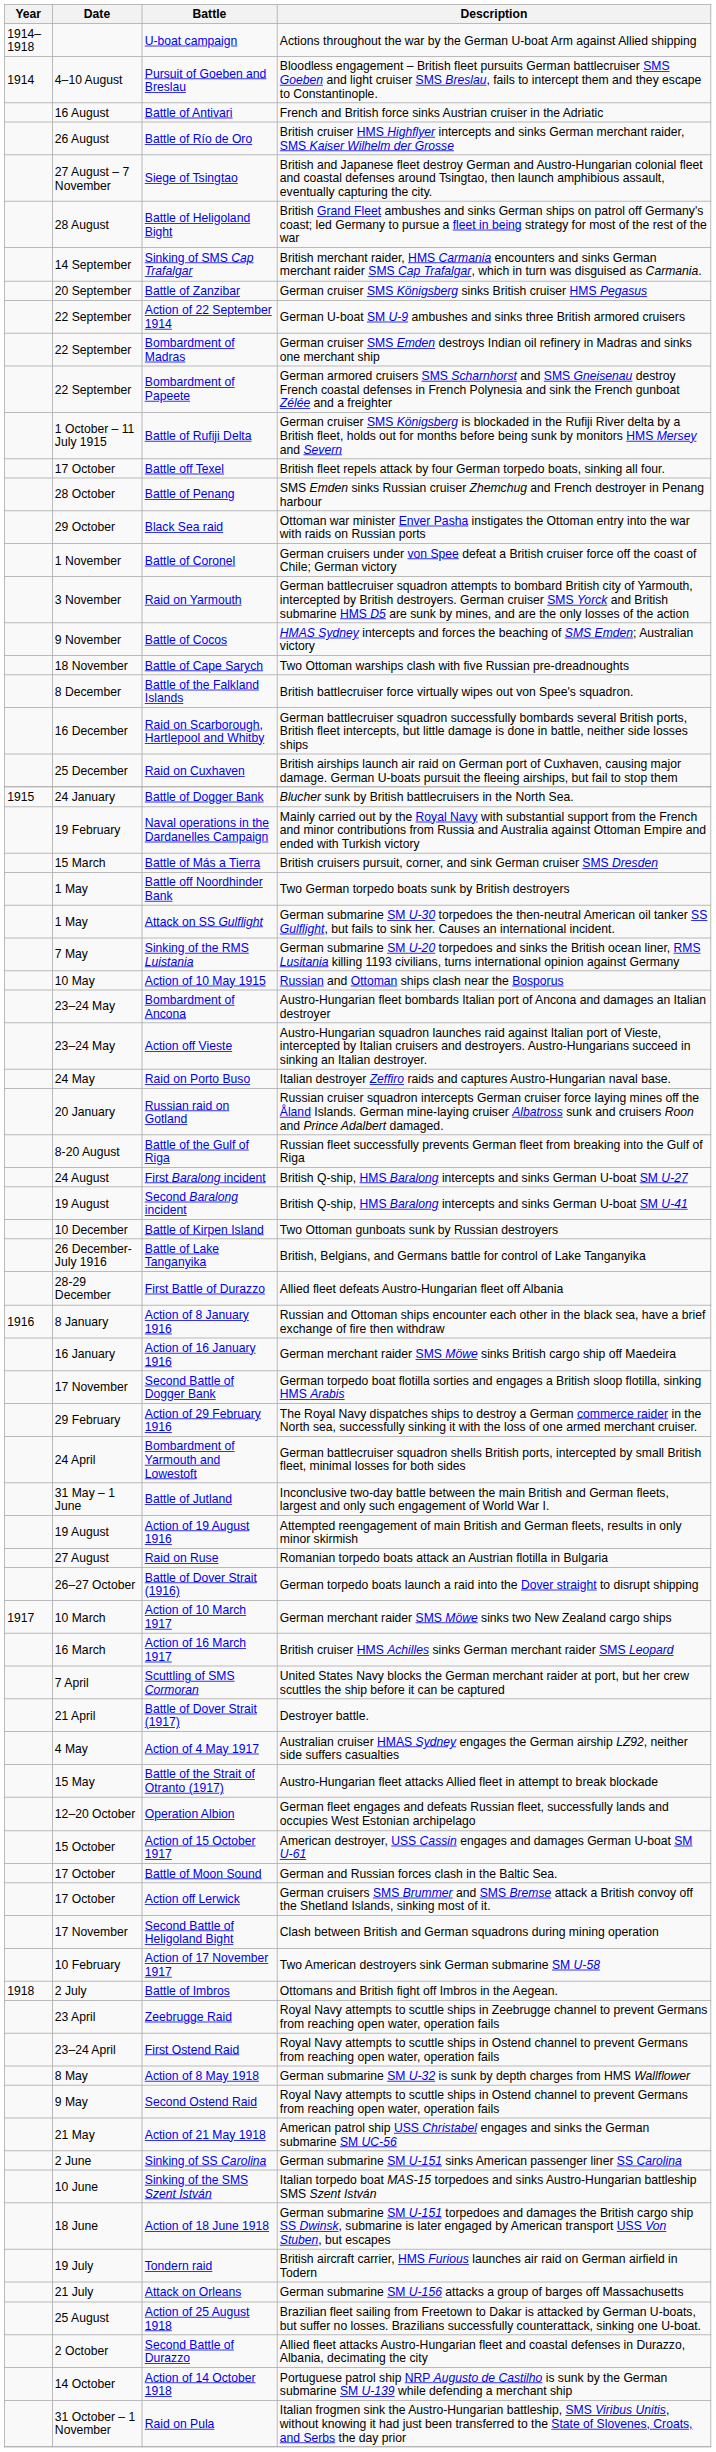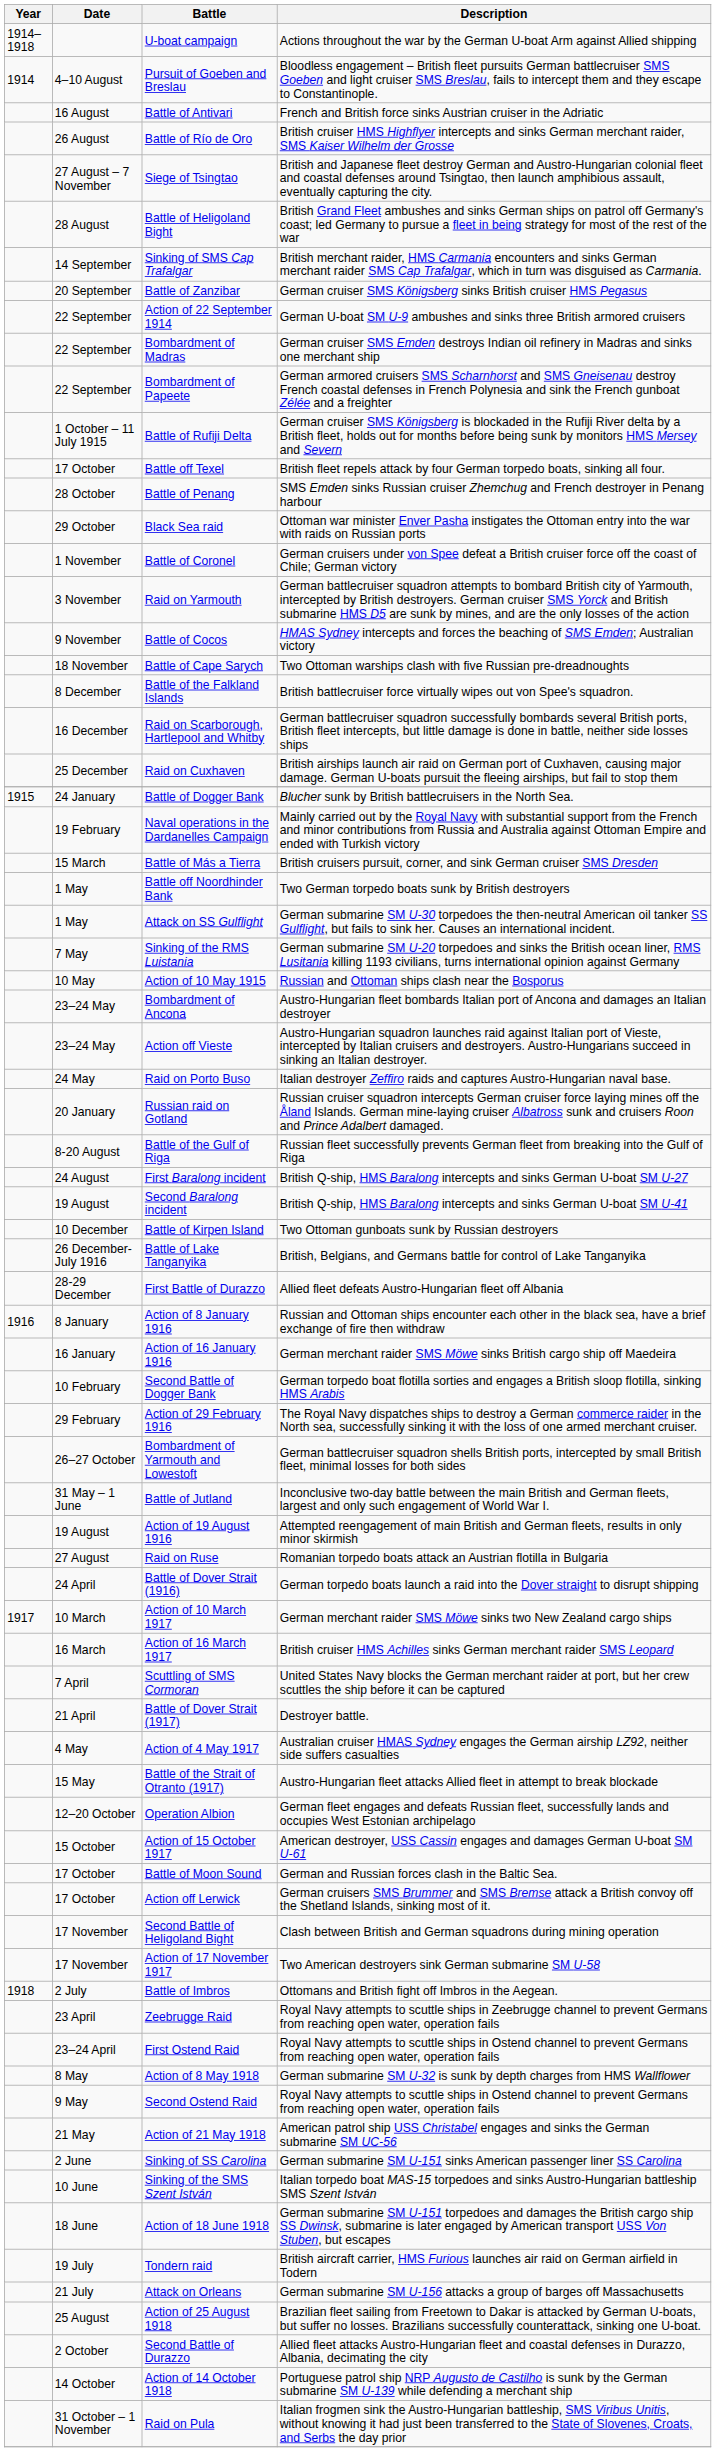 <table class="wikitable" style="width:100%; font-size:95%; text-align:left;">
 <tr>
 <th>Year</th>
 <th>Date</th>
 <th>Battle</th>
 <th>Description</th>
 </tr>
 <tr>
 <td>1914–1918</td>
 <td></td>
 <td><a href='#'>U-boat campaign</a></td>
 <td>Actions throughout the war by the German U-boat Arm against Allied shipping</td>
 </tr>
 <tr>
 <td>1914</td>
 <td>4–10 August</td>
 <td><a href='#'>Pursuit of Goeben and Breslau</a></td>
 <td>Bloodless engagement – British fleet pursuits German battlecruiser <a href='#'>SMS <em>Goeben</em></a> and light cruiser <a href='#'>SMS <em>Breslau</em></a>, fails to intercept them and they escape to Constantinople.</td>
 </tr>
 <tr valign="top">
 <td></td>
 <td>16 August</td>
 <td><a href='#'>Battle of Antivari</a></td>
 <td>French and British force sinks Austrian cruiser in the Adriatic</td>
 </tr>
 <tr>
 <td></td>
 <td>26 August</td>
 <td><a href='#'>Battle of Río de Oro</a></td>
 <td>British cruiser <a href='#'>HMS <em>Highflyer</em></a> intercepts and sinks German merchant raider, <a href='#'>SMS <em>Kaiser Wilhelm der Grosse</em></a></td>
 </tr>
 <tr>
 <td></td>
 <td>27 August – 7 November</td>
 <td><a href='#'>Siege of Tsingtao</a></td>
 <td>British and Japanese fleet destroy German and Austro-Hungarian colonial fleet and coastal defenses around Tsingtao, then launch amphibious assault, eventually capturing the city.</td>
 </tr>
 <tr>
 <td></td>
 <td>28 August</td>
 <td><a href='#'>Battle of Heligoland Bight</a></td>
 <td>British <a href='#'>Grand Fleet</a> ambushes and sinks German ships on patrol off Germany's coast; led Germany to pursue a <a href='#'>fleet in being</a> strategy for most of the rest of the war</td>
 </tr>
 <tr>
 <td></td>
 <td>14 September</td>
 <td><a href='#'>Sinking of SMS <em>Cap Trafalgar</em></a></td>
 <td>British merchant raider, <a href='#'>HMS <em>Carmania</em></a> encounters and sinks German merchant raider <a href='#'>SMS <em>Cap Trafalgar</em></a>, which in turn was disguised as <em>Carmania</em>.</td>
 </tr>
 <tr>
 <td></td>
 <td>20 September</td>
 <td><a href='#'>Battle of Zanzibar</a></td>
 <td>German cruiser <a href='#'>SMS <em>Königsberg</em></a> sinks British cruiser <a href='#'>HMS <em>Pegasus</em></a></td>
 </tr>
 <tr>
 <td></td>
 <td>22 September</td>
 <td><a href='#'>Action of 22 September 1914</a></td>
 <td>German U-boat <a href='#'>SM <em>U-9</em></a> ambushes and sinks three British armored cruisers</td>
 </tr>
 <tr>
 <td></td>
 <td>22 September</td>
 <td><a href='#'>Bombardment of Madras</a></td>
 <td>German cruiser <a href='#'>SMS <em>Emden</em></a> destroys Indian oil refinery in Madras and sinks one merchant ship</td>
 </tr>
 <tr>
 <td></td>
 <td>22 September</td>
 <td><a href='#'>Bombardment of Papeete</a></td>
 <td>German armored cruisers <a href='#'>SMS <em>Scharnhorst</em></a> and <a href='#'>SMS <em>Gneisenau</em></a> destroy French coastal defenses in French Polynesia and sink the French gunboat <a href='#'><em>Zélée</em></a> and a freighter</td>
 </tr>
 <tr>
 <td></td>
 <td>1 October – 11 July 1915</td>
 <td><a href='#'>Battle of Rufiji Delta</a></td>
 <td>German cruiser <a href='#'>SMS <em>Königsberg</em></a> is blockaded in the Rufiji River delta by a British fleet, holds out for months before being sunk by monitors <a href='#'>HMS <em>Mersey</em></a> and <a href='#'><em>Severn</em></a></td>
 </tr>
 <tr>
 <td></td>
 <td>17 October</td>
 <td><a href='#'>Battle off Texel</a></td>
 <td>British fleet repels attack by four German torpedo boats, sinking all four.</td>
 </tr>
 <tr>
 <td></td>
 <td>28 October</td>
 <td><a href='#'>Battle of Penang</a></td>
 <td>SMS <em>Emden</em> sinks Russian cruiser <em>Zhemchug</em> and French destroyer in Penang harbour</td>
 </tr>
 <tr>
 <td></td>
 <td>29 October</td>
 <td><a href='#'>Black Sea raid</a></td>
 <td>Ottoman war minister <a href='#'>Enver Pasha</a> instigates the Ottoman entry into the war with raids on Russian ports</td>
 </tr>
 <tr>
 <td></td>
 <td>1 November</td>
 <td><a href='#'>Battle of Coronel</a></td>
 <td>German cruisers under <a href='#'>von Spee</a> defeat a British cruiser force off the coast of Chile; German victory</td>
 </tr>
 <tr>
 <td></td>
 <td>3 November</td>
 <td><a href='#'>Raid on Yarmouth</a></td>
 <td>German battlecruiser squadron attempts to bombard British city of Yarmouth, intercepted by British destroyers. German cruiser <a href='#'>SMS <em>Yorck</em></a> and British submarine <a href='#'>HMS <em>D5</em></a> are sunk by mines, and are the only losses of the action</td>
 </tr>
 <tr>
 <td></td>
 <td>9 November</td>
 <td><a href='#'>Battle of Cocos</a></td>
 <td><a href='#'><em>HMAS Sydney</em></a> intercepts and forces the beaching of <a href='#'><em>SMS Emden</em></a>; Australian victory</td>
 </tr>
 <tr>
 <td></td>
 <td>18 November</td>
 <td><a href='#'>Battle of Cape Sarych</a></td>
 <td>Two Ottoman warships clash with five Russian pre-dreadnoughts</td>
 </tr>
 <tr>
 <td></td>
 <td>8 December</td>
 <td><a href='#'>Battle of the Falkland Islands</a></td>
 <td>British battlecruiser force virtually wipes out von Spee's squadron.</td>
 </tr>
 <tr>
 <td></td>
 <td>16 December</td>
 <td><a href='#'>Raid on Scarborough, Hartlepool and Whitby</a></td>
 <td>German battlecruiser squadron successfully bombards several British ports, British fleet intercepts, but little damage is done in battle, neither side losses ships</td>
 </tr>
 <tr>
 <td></td>
 <td>25 December</td>
 <td><a href='#'>Raid on Cuxhaven</a></td>
 <td>British airships launch air raid on German port of Cuxhaven, causing major damage. German U-boats pursuit the fleeing airships, but fail to stop them</td>
 </tr>
 <tr>
 </tr>
 <tr valign="top">
 <td>1915</td>
 <td>24 January</td>
 <td><a href='#'>Battle of Dogger Bank</a></td>
 <td><em>Blucher</em> sunk by British battlecruisers in the North Sea.</td>
 </tr>
 <tr>
 <td></td>
 <td>19 February</td>
 <td><a href='#'>Naval operations in the Dardanelles Campaign</a></td>
 <td>Mainly carried out by the <a href='#'>Royal Navy</a> with substantial support from the French and minor contributions from Russia and Australia against Ottoman Empire and ended with Turkish victory</td>
 </tr>
 <tr>
 <td></td>
 <td>15 March</td>
 <td><a href='#'>Battle of Más a Tierra</a></td>
 <td>British cruisers pursuit, corner, and sink German cruiser <a href='#'>SMS <em>Dresden</em></a></td>
 </tr>
 <tr>
 <td></td>
 <td>1 May</td>
 <td><a href='#'>Battle off Noordhinder Bank</a></td>
 <td>Two German torpedo boats sunk by British destroyers</td>
 </tr>
 <tr>
 <td></td>
 <td>1 May</td>
 <td><a href='#'>Attack on SS <em>Gulflight</em></a></td>
 <td>German submarine <a href='#'>SM <em>U-30</em></a> torpedoes the then-neutral American oil tanker <a href='#'>SS <em>Gulflight</em></a>, but fails to sink her. Causes an international incident.</td>
 </tr>
 <tr>
 <td></td>
 <td>7 May</td>
 <td><a href='#'>Sinking of the RMS <em>Luistania</em></a></td>
 <td>German submarine <a href='#'>SM <em>U-20</em></a> torpedoes and sinks the British ocean liner, <a href='#'>RMS <em>Lusitania</em></a> killing 1193 civilians, turns international opinion against Germany</td>
 </tr>
 <tr>
 <td></td>
 <td>10 May</td>
 <td><a href='#'>Action of 10 May 1915</a></td>
 <td><a href='#'>Russian</a> and <a href='#'>Ottoman</a> ships clash near the <a href='#'>Bosporus</a></td>
 </tr>
 <tr>
 <td></td>
 <td>23–24 May</td>
 <td><a href='#'>Bombardment of Ancona</a></td>
 <td>Austro-Hungarian fleet bombards Italian port of Ancona and damages an Italian destroyer</td>
 </tr>
 <tr>
 <td></td>
 <td>23–24 May</td>
 <td><a href='#'>Action off Vieste</a></td>
 <td>Austro-Hungarian squadron launches raid against Italian port of Vieste, intercepted by Italian cruisers and destroyers. Austro-Hungarians succeed in sinking an Italian destroyer.</td>
 </tr>
 <tr>
 <td></td>
 <td>24 May</td>
 <td><a href='#'>Raid on Porto Buso</a></td>
 <td>Italian destroyer <a href='#'><em>Zeffiro</em></a> raids and captures Austro-Hungarian naval base.</td>
 </tr>
 <tr>
 <td></td>
 <td>20 January</td>
 <td><a href='#'>Russian raid on Gotland</a></td>
 <td>Russian cruiser squadron intercepts German cruiser force laying mines off the <a href='#'>Åland</a> Islands. German mine-laying cruiser <em><a href='#'>Albatross</a></em> sunk and cruisers <em>Roon</em> and <em>Prince Adalbert</em> damaged.</td>
 </tr>
 <tr>
 <td></td>
 <td>8-20 August</td>
 <td><a href='#'>Battle of the Gulf of Riga</a></td>
 <td>Russian fleet successfully prevents German fleet from breaking into the Gulf of Riga</td>
 </tr>
 <tr>
 <td></td>
 <td>24 August</td>
 <td><a href='#'>First <em>Baralong</em> incident</a></td>
 <td>British Q-ship, <a href='#'>HMS <em>Baralong</em></a> intercepts and sinks German U-boat <a href='#'>SM <em>U-27</em></a></td>
 </tr>
 <tr>
 <td></td>
 <td>19 August</td>
 <td><a href='#'>Second <em>Baralong</em> incident</a></td>
 <td>British Q-ship, <a href='#'>HMS <em>Baralong</em></a> intercepts and sinks German U-boat <a href='#'>SM <em>U-41</em></a></td>
 </tr>
 <tr>
 <td></td>
 <td>10 December</td>
 <td><a href='#'>Battle of Kirpen Island</a></td>
 <td>Two Ottoman gunboats sunk by Russian destroyers</td>
 </tr>
 <tr>
 <td></td>
 <td>26 December-July 1916</td>
 <td><a href='#'>Battle of Lake Tanganyika</a></td>
 <td>British, Belgians, and Germans battle for control of Lake Tanganyika</td>
 </tr>
 <tr>
 <td></td>
 <td>28-29 December</td>
 <td><a href='#'>First Battle of Durazzo</a></td>
 <td>Allied fleet defeats Austro-Hungarian fleet off Albania</td>
 </tr>
 <tr>
 <td>1916</td>
 <td>8 January</td>
 <td><a href='#'>Action of 8 January 1916</a></td>
 <td>Russian and Ottoman ships encounter each other in the black sea, have a brief exchange of fire then withdraw</td>
 </tr>
 <tr>
 <td></td>
 <td>16 January</td>
 <td><a href='#'>Action of 16 January 1916</a></td>
 <td>German merchant raider <a href='#'>SMS <em>Möwe</em></a> sinks British cargo ship off Maedeira</td>
 </tr>
 <tr>
 <td></td>
-<td>17 November</td>
+<td>10 February</td>
 <td><a href='#'>Second Battle of Dogger Bank</a></td>
 <td>German torpedo boat flotilla sorties and engages a British sloop flotilla, sinking <a href='#'>HMS <em>Arabis</em></a></td>
 </tr>
 <tr>
 <td></td>
 <td>29 February</td>
 <td><a href='#'>Action of 29 February 1916</a></td>
 <td>The Royal Navy dispatches ships to destroy a German <a href='#'>commerce raider</a> in the North sea, successfully sinking it with the loss of one armed merchant cruiser.</td>
 </tr>
 <tr>
 <td></td>
-<td>24 April</td>
+<td>26–27 October</td>
 <td><a href='#'>Bombardment of Yarmouth and Lowestoft</a></td>
 <td>German battlecruiser squadron shells British ports, intercepted by small British fleet, minimal losses for both sides</td>
 </tr>
 <tr>
 <td></td>
 <td>31 May – 1 June</td>
 <td><a href='#'>Battle of Jutland</a></td>
 <td>Inconclusive two-day battle between the main British and German fleets, largest and only such engagement of World War I.</td>
 </tr>
 <tr>
 <td></td>
 <td>19 August</td>
 <td><a href='#'>Action of 19 August 1916</a></td>
 <td>Attempted reengagement of main British and German fleets, results in only minor skirmish</td>
 </tr>
 <tr>
 <td></td>
 <td>27 August</td>
 <td><a href='#'>Raid on Ruse</a></td>
 <td>Romanian torpedo boats attack an Austrian flotilla in Bulgaria</td>
 </tr>
 <tr>
 <td></td>
-<td>26–27 October</td>
+<td>24 April</td>
 <td><a href='#'>Battle of Dover Strait (1916)</a></td>
 <td>German torpedo boats launch a raid into the <a href='#'>Dover straight</a> to disrupt shipping</td>
 </tr>
 <tr>
 <td>1917</td>
 <td>10 March</td>
 <td><a href='#'>Action of 10 March 1917</a></td>
 <td>German merchant raider <a href='#'>SMS <em>Möwe</em></a> sinks two New Zealand cargo ships</td>
 </tr>
 <tr>
 <td></td>
 <td>16 March</td>
 <td><a href='#'>Action of 16 March 1917</a></td>
 <td>British cruiser <a href='#'>HMS <em>Achilles</em></a> sinks German merchant raider <a href='#'>SMS <em>Leopard</em></a></td>
 </tr>
 <tr>
 <td></td>
 <td>7 April</td>
 <td><a href='#'>Scuttling of SMS <em>Cormoran</em></a></td>
 <td>United States Navy blocks the German merchant raider  at port, but her crew scuttles the ship before it can be captured</td>
 </tr>
 <tr>
 <td></td>
 <td>21 April</td>
 <td><a href='#'>Battle of Dover Strait (1917)</a></td>
 <td>Destroyer battle.</td>
 </tr>
 <tr>
 <td></td>
 <td>4 May</td>
 <td><a href='#'>Action of 4 May 1917</a></td>
 <td>Australian cruiser <a href='#'>HMAS <em>Sydney</em></a> engages the German airship <em>LZ92</em>, neither side suffers casualties</td>
 </tr>
 <tr>
 <td></td>
 <td>15 May</td>
 <td><a href='#'>Battle of the Strait of Otranto (1917)</a></td>
 <td>Austro-Hungarian fleet attacks Allied fleet in attempt to break blockade</td>
 </tr>
 <tr>
 <td></td>
 <td>12–20 October</td>
 <td><a href='#'>Operation Albion</a></td>
 <td>German fleet engages and defeats Russian fleet, successfully lands and occupies West Estonian archipelago</td>
 </tr>
 <tr>
 <td></td>
 <td>15 October</td>
 <td><a href='#'>Action of 15 October 1917</a></td>
 <td>American destroyer, <a href='#'>USS <em>Cassin</em></a> engages and damages German U-boat <a href='#'>SM <em>U-61</em></a></td>
 </tr>
 <tr>
 <td></td>
 <td>17 October</td>
 <td><a href='#'>Battle of Moon Sound</a></td>
 <td>German and Russian forces clash in the Baltic Sea.</td>
 </tr>
 <tr>
 <td></td>
 <td>17 October</td>
 <td><a href='#'>Action off Lerwick</a></td>
 <td>German cruisers <a href='#'>SMS <em>Brummer</em></a> and <a href='#'>SMS <em>Bremse</em></a> attack a British convoy off the Shetland Islands, sinking most of it.</td>
 </tr>
 <tr>
 <td></td>
 <td>17 November</td>
 <td><a href='#'>Second Battle of Heligoland Bight</a></td>
 <td>Clash between British and German squadrons during mining operation</td>
 </tr>
 <tr>
 <td></td>
-<td>10 February</td>
+<td>17 November</td>
 <td><a href='#'>Action of 17 November 1917</a></td>
 <td>Two American destroyers sink German submarine <a href='#'>SM <em>U-58</em></a></td>
 </tr>
 <tr valign="top">
 <td>1918</td>
 <td>2 July</td>
 <td><a href='#'>Battle of Imbros</a></td>
 <td>Ottomans and British fight off Imbros in the Aegean.</td>
 </tr>
 <tr>
 <td></td>
 <td>23 April</td>
 <td><a href='#'>Zeebrugge Raid</a></td>
 <td>Royal Navy attempts to scuttle ships in Zeebrugge channel to prevent Germans from reaching open water, operation fails</td>
 </tr>
 <tr>
 <td></td>
 <td>23–24 April</td>
 <td><a href='#'>First Ostend Raid</a></td>
 <td>Royal Navy attempts to scuttle ships in Ostend channel to prevent Germans from reaching open water, operation fails</td>
 </tr>
 <tr>
 <td></td>
 <td>8 May</td>
 <td><a href='#'>Action of 8 May 1918</a></td>
 <td>German submarine <a href='#'>SM <em>U-32</em></a> is sunk by depth charges from HMS <em>Wallflower</em></td>
 </tr>
 <tr>
 <td></td>
 <td>9 May</td>
 <td><a href='#'>Second Ostend Raid</a></td>
 <td>Royal Navy attempts to scuttle ships in Ostend channel to prevent Germans from reaching open water, operation fails</td>
 </tr>
 <tr>
 <td></td>
 <td>21 May</td>
 <td><a href='#'>Action of 21 May 1918</a></td>
 <td>American patrol ship <a href='#'>USS <em>Christabel</em></a> engages and sinks the German submarine <a href='#'>SM <em>UC-56</em></a></td>
 </tr>
 <tr>
 <td></td>
 <td>2 June</td>
 <td><a href='#'>Sinking of SS <em>Carolina</em></a></td>
 <td>German submarine <a href='#'>SM <em>U-151</em></a> sinks American passenger liner <a href='#'>SS <em>Carolina</em></a></td>
 </tr>
 <tr>
 <td></td>
 <td>10 June</td>
 <td><a href='#'>Sinking of the SMS <em>Szent István</em></a></td>
 <td>Italian torpedo boat <em>MAS-15</em> torpedoes and sinks Austro-Hungarian battleship SMS <em>Szent István</em></td>
 </tr>
 <tr>
 <td></td>
 <td>18 June</td>
 <td><a href='#'>Action of 18 June 1918</a></td>
 <td>German submarine <a href='#'>SM <em>U-151</em></a> torpedoes and damages the British cargo ship <a href='#'>SS <em>Dwinsk</em></a>, submarine is later engaged by American transport <a href='#'>USS <em>Von Stuben</em></a>, but escapes</td>
 </tr>
 <tr>
 <td></td>
 <td>19 July</td>
 <td><a href='#'>Tondern raid</a></td>
 <td>British aircraft carrier, <a href='#'>HMS <em>Furious</em></a> launches air raid on German airfield in Todern</td>
 </tr>
 <tr>
 <td></td>
 <td>21 July</td>
 <td><a href='#'>Attack on Orleans</a></td>
 <td>German submarine <a href='#'>SM <em>U-156</em></a> attacks a group of barges off Massachusetts</td>
 </tr>
 <tr>
 <td></td>
 <td>25 August</td>
 <td><a href='#'>Action of 25 August 1918</a></td>
 <td>Brazilian fleet sailing from Freetown to Dakar is attacked by German U-boats, but suffer no losses. Brazilians successfully counterattack, sinking one U-boat.</td>
 </tr>
 <tr>
 <td></td>
 <td>2 October</td>
 <td><a href='#'>Second Battle of Durazzo</a></td>
 <td>Allied fleet attacks Austro-Hungarian fleet and coastal defenses in Durazzo, Albania, decimating the city</td>
 </tr>
 <tr>
 <td></td>
 <td>14 October</td>
 <td><a href='#'>Action of 14 October 1918</a></td>
 <td>Portuguese patrol ship <a href='#'>NRP <em>Augusto de Castilho</em></a> is sunk by the German submarine <a href='#'>SM <em>U-139</em></a> while defending a merchant ship</td>
 </tr>
 <tr>
 <td></td>
 <td>31 October – 1 November</td>
 <td><a href='#'>Raid on Pula</a></td>
 <td>Italian frogmen sink the Austro-Hungarian battleship, <a href='#'>SMS <em>Viribus Unitis</em></a>, without knowing it had just been transferred to the <a href='#'>State of Slovenes, Croats, and Serbs</a> the day prior</td>
 </tr>
 <tr>
 </tr>
 </table>
